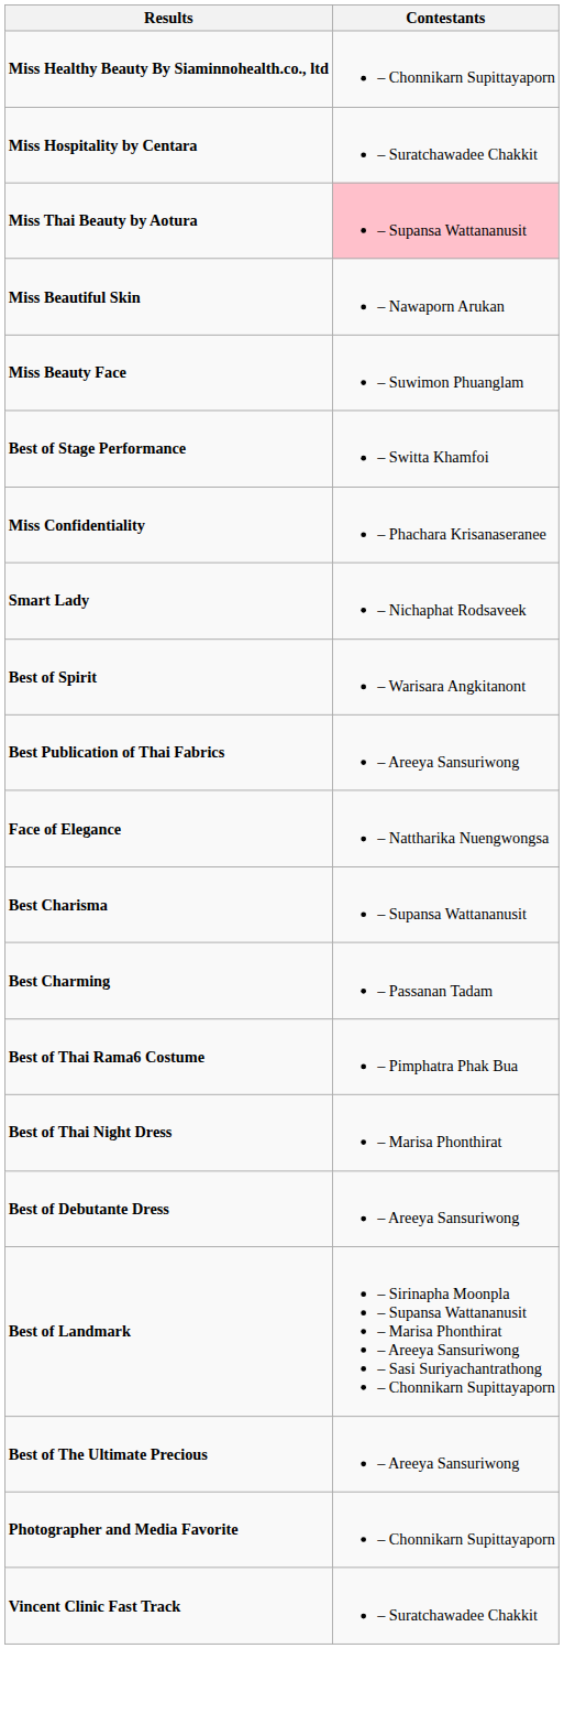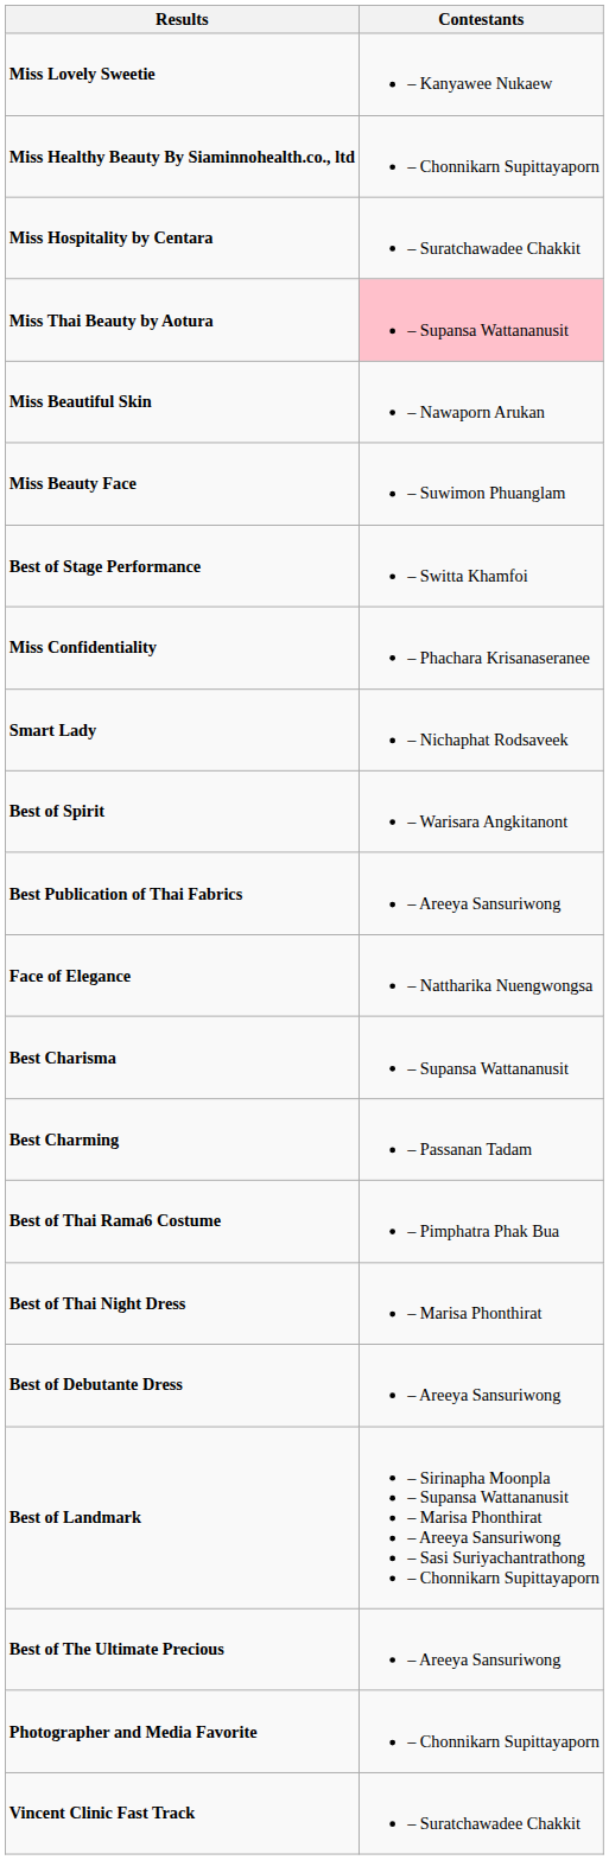 <table class="wikitable" style="font-size: 95%;">
 <tr>
 <th>Results</th>
 <th>Contestants</th>
+</tr>
+<tr>
+<td><strong>Miss Lovely Sweetie</strong></td>
+<td><br><ul><li><strong></strong> – Kanyawee Nukaew</li></ul></td>
 </tr>
 <tr>
 <td><strong>Miss Healthy Beauty By Siaminnohealth.co., ltd</strong></td>
 <td><br><ul><li><strong></strong> – Chonnikarn Supittayaporn</li></ul></td>
 </tr>
 <tr>
 <td><strong>Miss Hospitality by Centara</strong></td>
 <td><br><ul><li><strong></strong> – Suratchawadee Chakkit</li></ul></td>
 </tr>
 <tr>
 <td><strong>Miss Thai Beauty by Aotura</strong></td>
 <td style="background: pink;"><br><ul><li><strong></strong> – Supansa Wattananusit</li></ul></td>
 </tr>
 <tr>
 <td><strong>Miss Beautiful Skin</strong></td>
 <td><br><ul><li><strong></strong> – Nawaporn Arukan</li></ul></td>
 </tr>
 <tr>
 <td><strong>Miss Beauty Face</strong></td>
 <td><br><ul><li><strong></strong> – Suwimon Phuanglam</li></ul></td>
 </tr>
 <tr>
 <td><strong>Best of Stage Performance</strong></td>
 <td><br><ul><li><strong></strong> – Switta Khamfoi</li></ul></td>
 </tr>
 <tr>
 <td><strong>Miss Confidentiality</strong></td>
 <td><br><ul><li><strong></strong> – Phachara Krisanaseranee</li></ul></td>
 </tr>
 <tr>
 <td><strong>Smart Lady</strong></td>
 <td><br><ul><li><strong></strong> – Nichaphat Rodsaveek</li></ul></td>
 </tr>
 <tr>
 <td><strong>Best of Spirit</strong></td>
 <td><br><ul><li><strong></strong> – Warisara Angkitanont</li></ul></td>
 </tr>
 <tr>
 <td><strong>Best Publication of Thai Fabrics</strong></td>
 <td><br><ul><li><strong></strong> – Areeya Sansuriwong</li></ul></td>
 </tr>
 <tr>
 <td><strong>Face of Elegance</strong></td>
 <td><br><ul><li><strong></strong> – Nattharika Nuengwongsa</li></ul></td>
 </tr>
 <tr>
 <td><strong>Best Charisma</strong></td>
 <td><br><ul><li><strong></strong> – Supansa Wattananusit</li></ul></td>
 </tr>
 <tr>
 <td><strong>Best Charming</strong></td>
 <td><br><ul><li><strong></strong> – Passanan Tadam</li></ul></td>
 </tr>
 <tr>
 <td><strong>Best of Thai Rama6 Costume</strong></td>
 <td><br><ul><li><strong></strong> – Pimphatra Phak Bua</li></ul></td>
 </tr>
 <tr>
 <td><strong>Best of Thai Night Dress</strong></td>
 <td><br><ul><li><strong></strong> – Marisa Phonthirat</li></ul></td>
 </tr>
 <tr>
 <td><strong>Best of Debutante Dress</strong></td>
 <td><br><ul><li><strong></strong> – Areeya Sansuriwong</li></ul></td>
 </tr>
 <tr>
 <td><strong>Best of Landmark</strong></td>
 <td><br><ul><li><strong></strong> – Sirinapha Moonpla</li><li><strong></strong> – Supansa Wattananusit</li><li><strong></strong> – Marisa Phonthirat</li><li><strong></strong> – Areeya Sansuriwong</li><li><strong></strong> – Sasi Suriyachantrathong</li><li><strong></strong> – Chonnikarn Supittayaporn</li></ul></td>
 </tr>
 <tr>
 <td><strong>Best of The Ultimate Precious</strong></td>
 <td><br><ul><li><strong></strong> – Areeya Sansuriwong</li></ul></td>
 </tr>
 <tr>
 <td><strong>Photographer and Media Favorite</strong></td>
 <td><br><ul><li><strong></strong> – Chonnikarn Supittayaporn</li></ul></td>
 </tr>
 <tr>
 <td><strong>Vincent Clinic Fast Track</strong></td>
 <td><br><ul><li><strong></strong> – Suratchawadee Chakkit</li></ul></td>
 </tr>
 </table>
